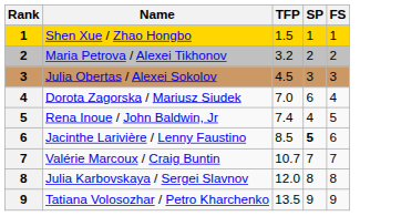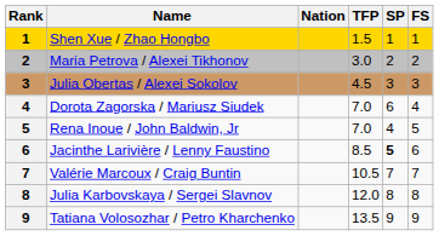 <table class="wikitable">
 <tr>
 <th>Rank</th>
 <th>Name</th>
+<th>Nation</th>
 <th>TFP</th>
 <th>SP</th>
 <th>FS</th>
 </tr>
 <tr bgcolor="gold">
 <td align="center"><strong>1</strong></td>
 <td><a href='#'>Shen Xue</a> / <a href='#'>Zhao Hongbo</a></td>
+<td></td>
 <td>1.5</td>
 <td>1</td>
 <td>1</td>
 </tr>
 <tr bgcolor="silver">
 <td align="center"><strong>2</strong></td>
 <td><a href='#'>Maria Petrova</a> / <a href='#'>Alexei Tikhonov</a></td>
-<td>3.2</td>
+<td></td>
+<td>3.0</td>
 <td>2</td>
 <td>2</td>
 </tr>
 <tr bgcolor="cc9966">
 <td align="center"><strong>3</strong></td>
 <td><a href='#'>Julia Obertas</a> / <a href='#'>Alexei Sokolov</a></td>
+<td></td>
 <td>4.5</td>
 <td>3</td>
 <td>3</td>
 </tr>
 <tr>
 <th>4</th>
 <td><a href='#'>Dorota Zagorska</a> / <a href='#'>Mariusz Siudek</a></td>
+<td></td>
 <td>7.0</td>
 <td>6</td>
 <td>4</td>
 </tr>
 <tr>
 <th>5</th>
 <td><a href='#'>Rena Inoue</a> / <a href='#'>John Baldwin, Jr</a></td>
-<td>7.4</td>
+<td></td>
+<td>7.0</td>
 <td>4</td>
 <td>5</td>
 </tr>
 <tr>
 <th>6</th>
 <td><a href='#'>Jacinthe Larivière</a> / <a href='#'>Lenny Faustino</a></td>
+<td></td>
 <td>8.5</td>
 <td><strong>5</strong></td>
 <td>6</td>
 </tr>
 <tr>
 <th>7</th>
 <td><a href='#'>Valérie Marcoux</a> / <a href='#'>Craig Buntin</a></td>
-<td>10.7</td>
+<td></td>
+<td>10.5</td>
 <td>7</td>
 <td>7</td>
 </tr>
 <tr>
 <th>8</th>
 <td><a href='#'>Julia Karbovskaya</a> / <a href='#'>Sergei Slavnov</a></td>
+<td></td>
 <td>12.0</td>
 <td>8</td>
 <td>8</td>
 </tr>
 <tr>
 <th>9</th>
 <td><a href='#'>Tatiana Volosozhar</a> / <a href='#'>Petro Kharchenko</a></td>
+<td></td>
 <td>13.5</td>
 <td>9</td>
 <td>9</td>
 </tr>
 </table>
